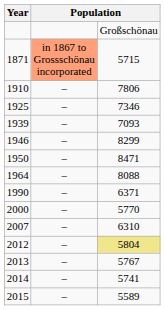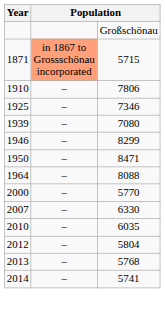 <table class="wikitable">
 <tr>
 <th>Year</th>
 <th colspan="2">Population</th>
 </tr>
 <tr>
 <td></td>
 <td></td>
 <td>Großschönau</td>
 </tr>
 <tr align=center>
 <td>1871</td>
 <td style="background: lightsalmon;">in 1867 to <br>Grossschönau<br> incorporated</td>
 <td>5715</td>
 </tr>
 <tr align=center>
 <td>1910</td>
 <td>–</td>
 <td>7806</td>
 </tr>
 <tr align=center>
 <td>1925</td>
 <td>–</td>
 <td>7346</td>
 </tr>
 <tr align=center>
 <td>1939</td>
 <td>–</td>
-<td>7093</td>
+<td>7080</td>
 </tr>
 <tr align=center>
 <td>1946</td>
 <td>–</td>
 <td>8299</td>
 </tr>
 <tr align=center>
 <td>1950</td>
 <td>–</td>
 <td>8471</td>
 </tr>
 <tr align=center>
 <td>1964</td>
 <td>–</td>
 <td>8088</td>
 </tr>
 <tr align=center>
-<td>1990</td>
-<td>–</td>
-<td>6371</td>
-</tr>
-<tr align=center>
 <td>2000</td>
 <td>–</td>
 <td>5770</td>
 </tr>
 <tr align=center>
 <td>2007</td>
 <td>–</td>
-<td>6310</td>
+<td>6330</td>
+</tr>
+<tr align=center>
+<td>2010</td>
+<td>–</td>
+<td>6035</td>
 </tr>
 <tr align=center>
 <td>2012</td>
 <td>–</td>
-<td style="background: khaki;">5804</td>
+<td>5804</td>
 </tr>
 <tr align=center>
 <td>2013</td>
 <td>–</td>
-<td>5767</td>
+<td>5768</td>
 </tr>
 <tr align=center>
 <td>2014</td>
 <td>–</td>
 <td>5741</td>
 </tr>
-<tr align=center>
-<td>2015</td>
-<td>–</td>
-<td>5589</td>
-</tr>
 </table>
